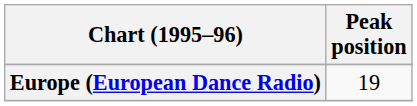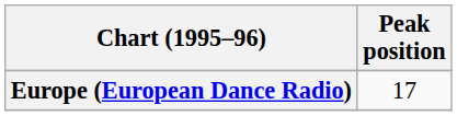 <table class="wikitable sortable plainrowheaders" style="text-align:center;">
 <tr>
 <th scope="col">Chart (1995–96)</th>
 <th scope="col">Peak<br>position</th>
 </tr>
 <tr>
 </tr>
 <tr>
 <th scope="row">Europe (<a href='#'>European Dance Radio</a>)</th>
-<td>19</td>
+<td>17</td>
 </tr>
 <tr>
 </tr>
 </table>
